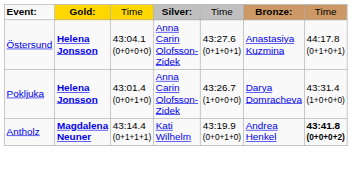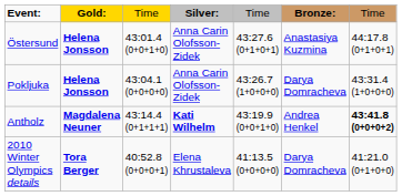 <table class="wikitable" width=85%>
 <tr>
 <td><strong>Event:</strong></td>
 <td style="text-align:center;background-color:gold;"><strong>Gold:</strong></td>
 <td style="text-align:center;background-color:gold;">Time</td>
 <td style="text-align:center;background-color:silver;"><strong>Silver:</strong></td>
 <td style="text-align:center;background-color:silver;">Time</td>
 <td style="text-align:center;background-color:#CC9966;"><strong>Bronze:</strong></td>
 <td style="text-align:center;background-color:#CC9966;">Time</td>
 </tr>
 <tr>
 <td><a href='#'>Östersund</a><br></td>
 <td><strong><a href='#'>Helena Jonsson</a></strong><br><small></small></td>
-<td>43:04.1<br><small>(0+0+0+0)</small></td>
+<td>43:01.4<br><small>(0+0+1+0)</small></td>
 <td><a href='#'>Anna Carin Olofsson-Zidek</a><br><small></small></td>
 <td>43:27.6<br><small>(0+1+0+1)</small></td>
 <td><a href='#'>Anastasiya Kuzmina</a><br><small></small></td>
 <td>44:17.8<br><small>(0+1+0+1)</small></td>
 </tr>
 <tr>
 <td><a href='#'>Pokljuka</a><br></td>
 <td><strong><a href='#'>Helena Jonsson</a></strong><br><small></small></td>
-<td>43:01.4<br><small>(0+0+1+0)</small></td>
+<td>43:04.1<br><small>(0+0+0+0)</small></td>
 <td><a href='#'>Anna Carin Olofsson-Zidek</a><br><small></small></td>
 <td>43:26.7 <br><small>(1+0+0+0)</small></td>
 <td><a href='#'>Darya Domracheva</a><br><small></small></td>
 <td>43:31.4<br><small>(1+0+0+0)</small></td>
 </tr>
 <tr>
 <td><a href='#'>Antholz</a><br></td>
 <td><strong><a href='#'>Magdalena Neuner</a></strong><br><small></small></td>
 <td>43:14.4	<br><small>(0+1+1+1)</small></td>
-<td><a href='#'>Kati Wilhelm</a><br><small></small></td>
+<td><strong><a href='#'>Kati Wilhelm</a><br><small></small></strong></td>
 <td>43:19.9 <br><small>(0+0+1+0)</small></td>
 <td><a href='#'>Andrea Henkel</a><br><small></small></td>
 <td><strong>43:41.8<br><small>(0+0+0+2)</small></strong></td>
 </tr>
+<tr>
+<td><a href='#'>2010 Winter Olympics</a><br><em><a href='#'>details</a></em></td>
+<td><strong><a href='#'>Tora Berger</a></strong><br><small></small></td>
+<td>40:52.8<br><small>(0+0+0+1)</small></td>
+<td><a href='#'>Elena Khrustaleva</a><br><small></small></td>
+<td>41:13.5<br><small>(0+0+0+0)</small></td>
+<td><a href='#'>Darya Domracheva</a><br><small></small></td>
+<td>41:21.0<br><small>(0+1+0+0)</small></td>
+</tr>
 </table>
